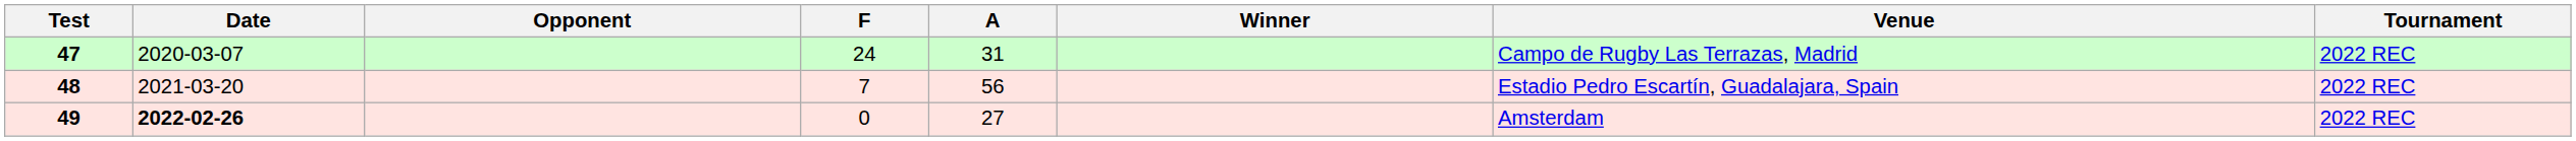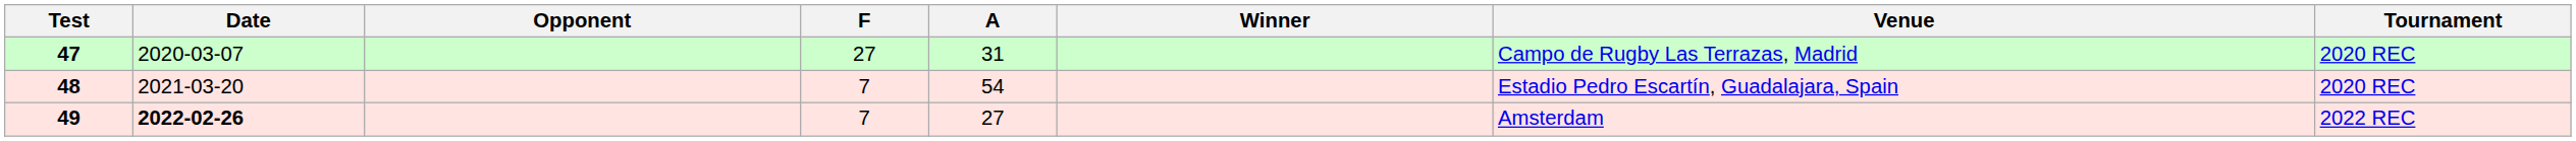 <table class="wikitable sortable" style="width:100%">
 <tr>
 <th style="width:5%">Test</th>
 <th style="width:9%">Date</th>
 <th style="width:17%">Opponent</th>
 <th style="width:5%">F</th>
 <th style="width:5%">A</th>
 <th style="width:17%">Winner</th>
 <th>Venue</th>
 <th>Tournament</th>
 </tr>
 <tr bgcolor="#ccffcc">
 <td align="center"><strong>47</strong></td>
 <td>2020-03-07</td>
 <td></td>
-<td align="center">24</td>
+<td align="center">27</td>
 <td align="center">31</td>
 <td></td>
 <td><a href='#'>Campo de Rugby Las Terrazas</a>, <a href='#'>Madrid</a></td>
-<td><a href='#'>2022 REC</a></td>
+<td><a href='#'>2020 REC</a></td>
 </tr>
 <tr bgcolor="FFE4E1">
 <td align="center"><strong>48</strong></td>
 <td>2021-03-20</td>
 <td></td>
 <td align="center">7</td>
-<td align="center">56</td>
+<td align="center">54</td>
 <td></td>
 <td><a href='#'>Estadio Pedro Escartín</a>, <a href='#'>Guadalajara, Spain</a></td>
-<td><a href='#'>2022 REC</a></td>
+<td><a href='#'>2020 REC</a></td>
 </tr>
 <tr bgcolor="FFE4E1">
 <td align="center"><strong>49</strong></td>
 <td><strong>2022-02-26</strong></td>
 <td></td>
-<td align="center">0</td>
+<td align="center">7</td>
 <td align="center">27</td>
 <td></td>
 <td><a href='#'>Amsterdam</a></td>
 <td><a href='#'>2022 REC</a></td>
 </tr>
 </table>
